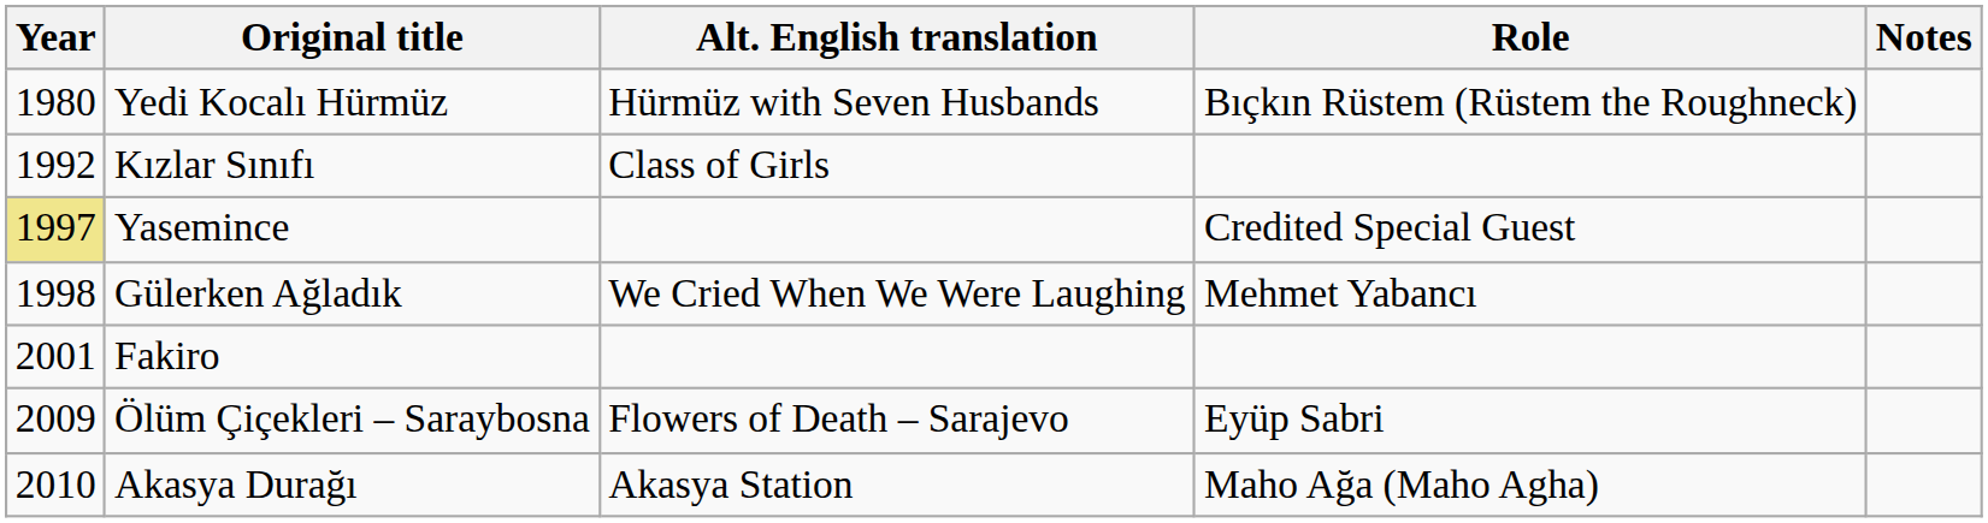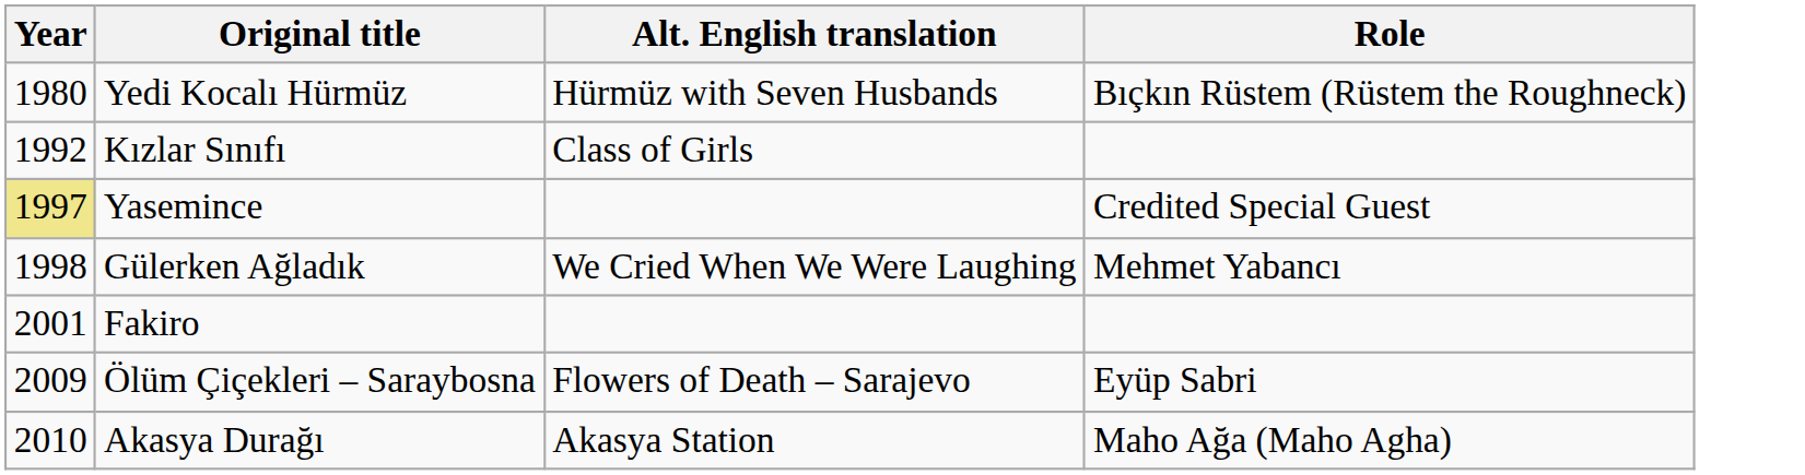 <table class="wikitable sortable">
 <tr>
 <th>Year</th>
 <th>Original title</th>
 <th>Alt. English translation</th>
 <th>Role</th>
-<th class="unsortable">Notes</th>
 </tr>
 <tr>
 <td>1980</td>
 <td>Yedi Kocalı Hürmüz</td>
 <td>Hürmüz with Seven Husbands</td>
 <td>Bıçkın Rüstem (Rüstem the Roughneck)</td>
-<td></td>
 </tr>
 <tr>
 <td>1992</td>
 <td>Kızlar Sınıfı</td>
 <td>Class of Girls</td>
-<td></td>
 <td></td>
 </tr>
 <tr>
 <td style="background: khaki;">1997</td>
 <td>Yasemince</td>
 <td></td>
 <td>Credited Special Guest</td>
-<td></td>
 </tr>
 <tr>
 <td>1998</td>
 <td>Gülerken Ağladık</td>
 <td>We Cried When We Were Laughing</td>
 <td>Mehmet Yabancı</td>
-<td></td>
 </tr>
 <tr>
 <td>2001</td>
 <td>Fakiro</td>
-<td></td>
 <td></td>
 <td></td>
 </tr>
 <tr>
 <td>2009</td>
 <td>Ölüm Çiçekleri – Saraybosna</td>
 <td>Flowers of Death – Sarajevo</td>
 <td>Eyüp Sabri</td>
-<td></td>
 </tr>
 <tr>
 <td>2010</td>
 <td>Akasya Durağı</td>
 <td>Akasya Station</td>
 <td>Maho Ağa (Maho Agha)</td>
-<td></td>
 </tr>
 </table>
